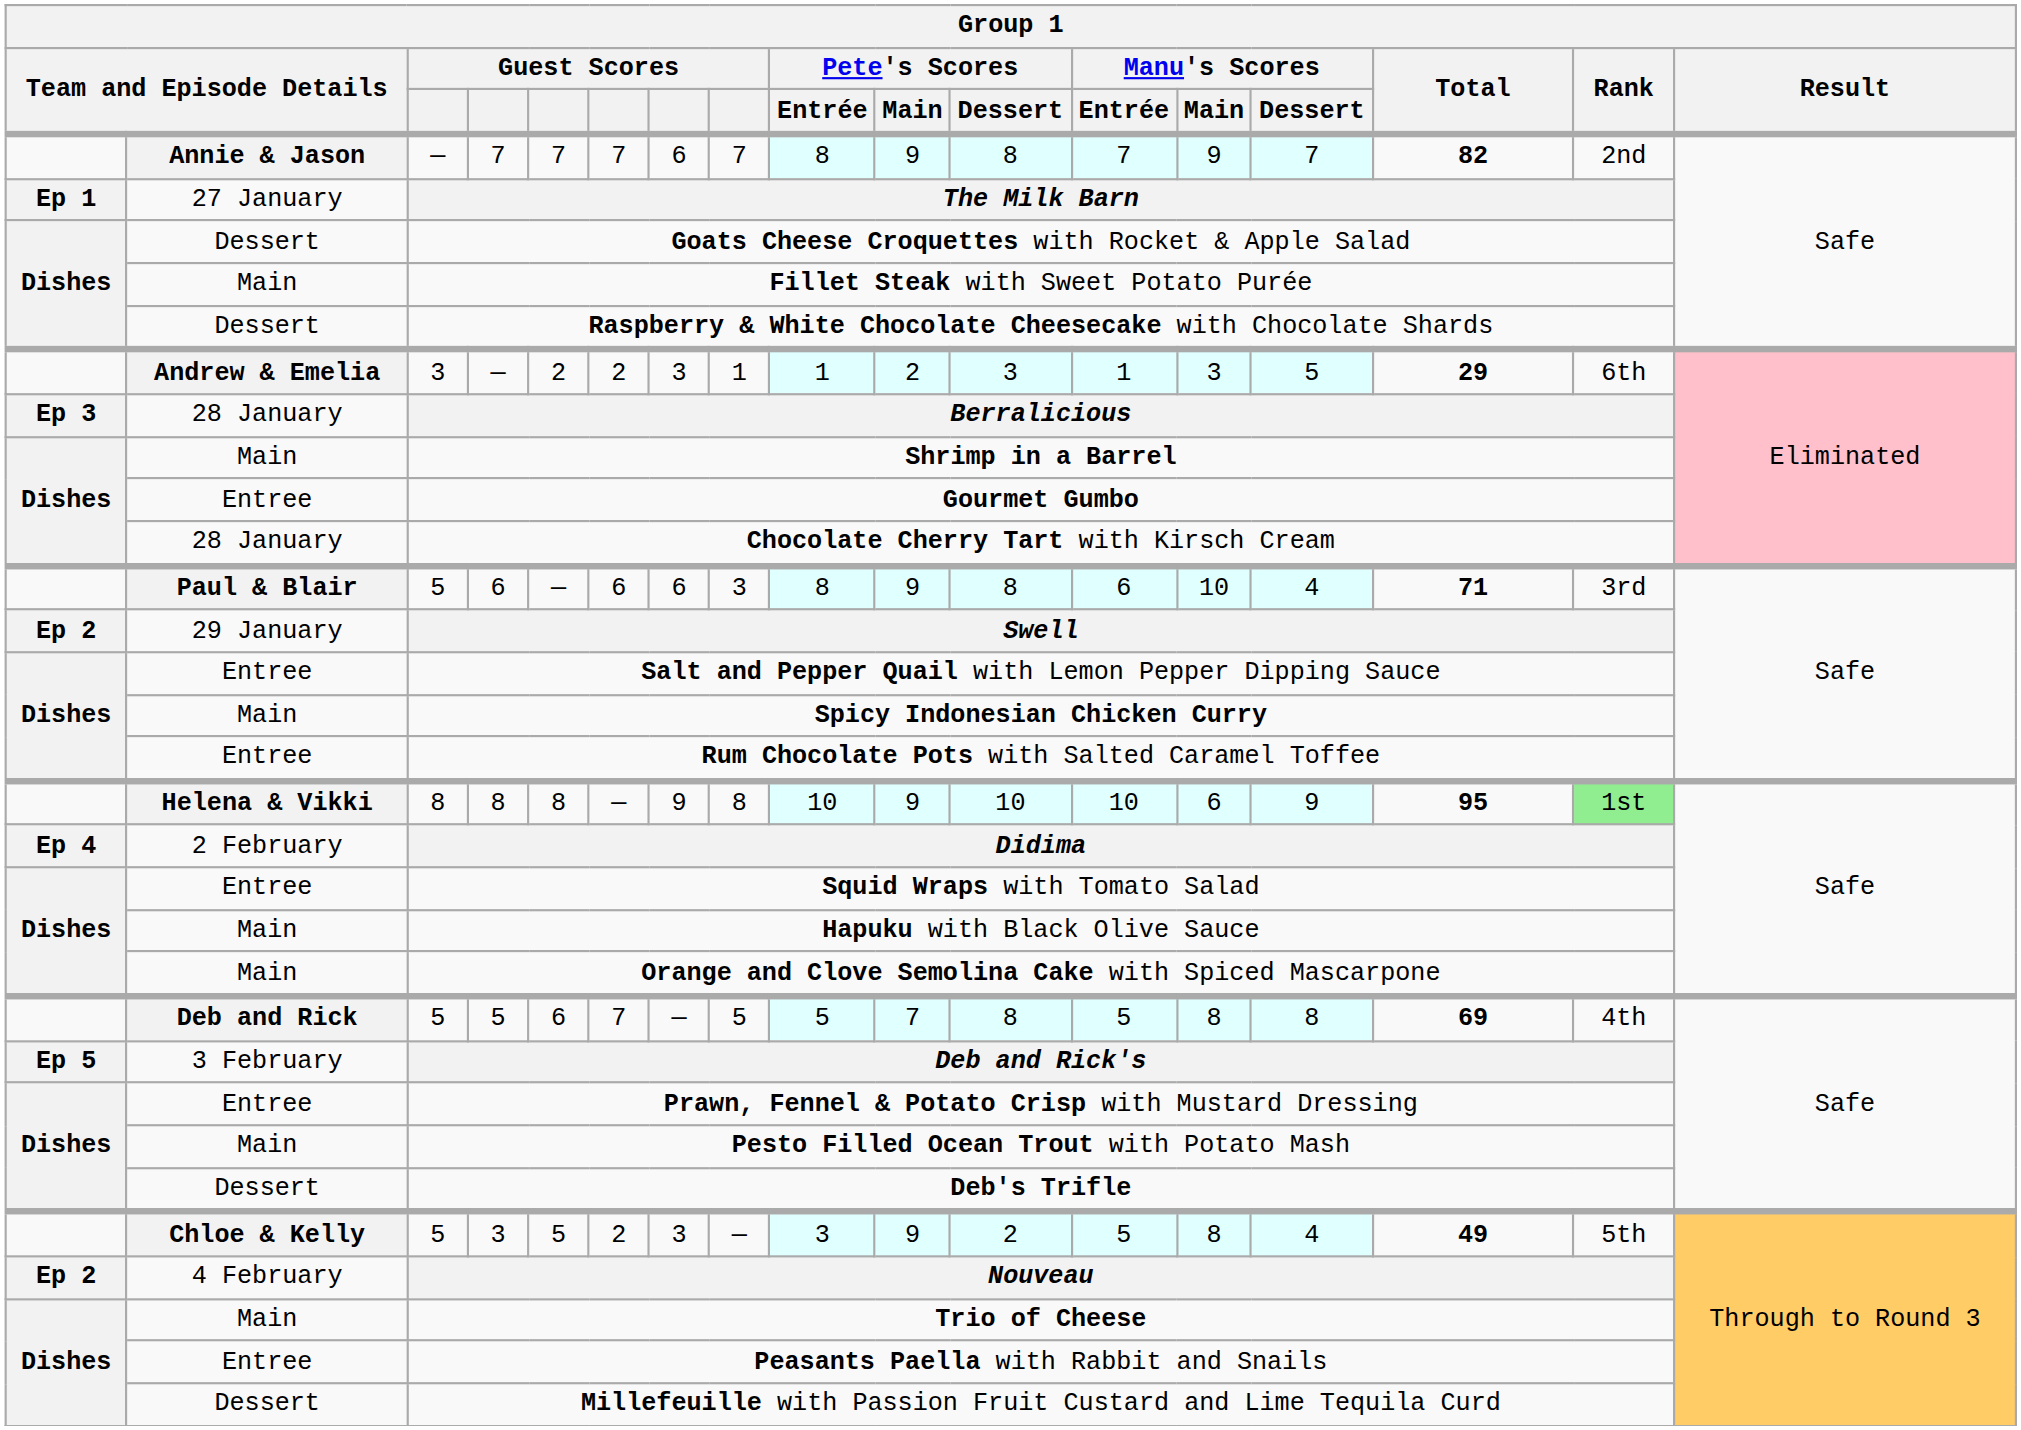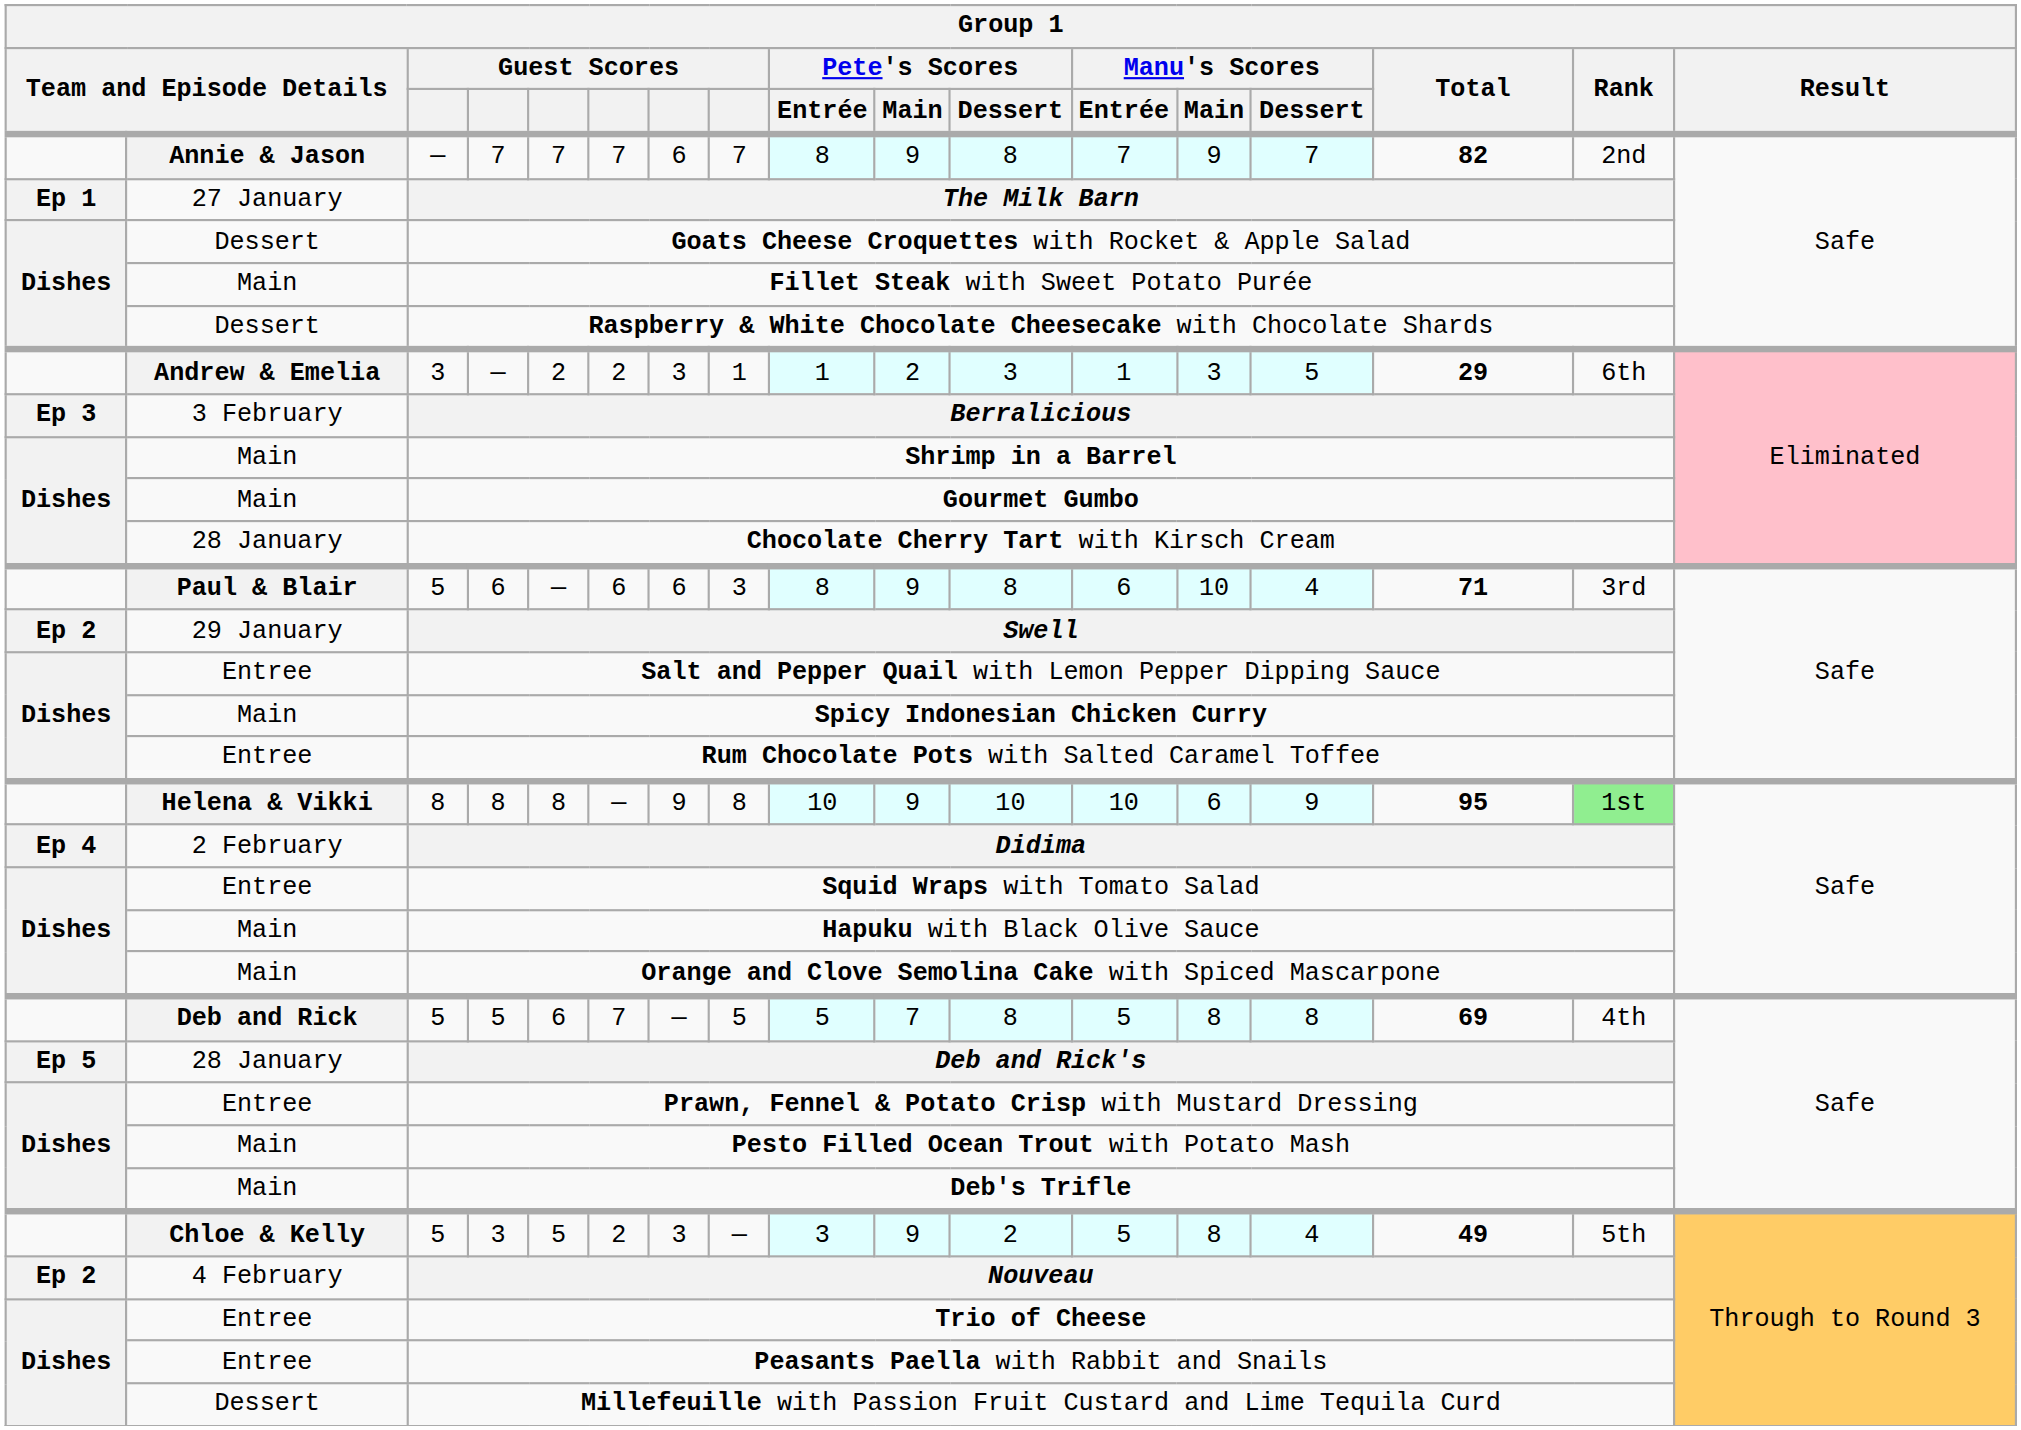 <table class="wikitable plainrowheaders" style="margin:1em auto; text-align:center; font-size:90%; width:80em;">
 <tr>
 <th colspan="20" >Group 1</th>
 </tr>
 <tr>
 <th scope="col" rowspan="2" colspan="2" style="width:20%;">Team and Episode Details</th>
 <th scope="col" colspan="6" style="width:15%;">Guest Scores</th>
 <th scope="col" colspan="3" style="width:15%;"><a href='#'>Pete</a>'s Scores</th>
 <th scope="col" colspan="3" style="width:15%;"><a href='#'>Manu</a>'s Scores</th>
 <th scope="col" rowspan="2" style="width:10%;">Total<br><small></small></th>
 <th scope="col" rowspan="2" style="width:5%;">Rank</th>
 <th scope="col" rowspan="2" style="width:20%;">Result</th>
 </tr>
 <tr>
 <th scope="col" style="width:3%;"></th>
 <th scope="col" style="width:3%;"></th>
 <th scope="col" style="width:3%;"></th>
 <th scope="col" style="width:3%;"></th>
 <th scope="col" style="width:3%;"></th>
 <th scope="col" style="width:3%;"></th>
 <th scope="col">Entrée</th>
 <th scope="col">Main</th>
 <th scope="col">Dessert</th>
 <th scope="col">Entrée</th>
 <th scope="col">Main</th>
 <th scope="col">Dessert</th>
 </tr>
 <tr style="border-top:3px solid #aaa;">
 <td></td>
 <th style="text-align:centre">Annie & Jason</th>
 <td>—</td>
 <td>7</td>
 <td>7</td>
 <td>7</td>
 <td>6</td>
 <td>7</td>
 <td style="background:#e0ffff;">8</td>
 <td style="background:#e0ffff;">9</td>
 <td style="background:#e0ffff;">8</td>
 <td style="background:#e0ffff;">7</td>
 <td style="background:#e0ffff;">9</td>
 <td style="background:#e0ffff;">7</td>
 <td><strong>82</strong></td>
 <td>2nd</td>
 <td rowspan="5">Safe</td>
 </tr>
 <tr>
 <th>Ep 1</th>
 <td>27 January</td>
 <th colspan="14"><em>The Milk Barn</em></th>
 </tr>
 <tr>
 <th rowspan="3">Dishes</th>
 <td>Dessert</td>
 <td colspan="14"><strong>Goats Cheese Croquettes</strong> with Rocket & Apple Salad</td>
 </tr>
 <tr>
 <td>Main</td>
 <td colspan="14"><strong>Fillet Steak</strong> with Sweet Potato Purée</td>
 </tr>
 <tr>
 <td>Dessert</td>
 <td colspan="14"><strong>Raspberry & White Chocolate Cheesecake</strong> with Chocolate Shards</td>
 </tr>
 <tr style="border-top:3px solid #aaa;">
 <td></td>
 <th style="text-align:centre">Andrew & Emelia</th>
 <td>3</td>
 <td>—</td>
 <td>2</td>
 <td>2</td>
 <td>3</td>
 <td>1</td>
 <td style="background:#e0ffff;">1</td>
 <td style="background:#e0ffff;">2</td>
 <td style="background:#e0ffff;">3</td>
 <td style="background:#e0ffff;">1</td>
 <td style="background:#e0ffff;">3</td>
 <td style="background:#e0ffff;">5</td>
 <td><strong>29</strong></td>
 <td>6th</td>
 <td rowspan="5" style="background:pink">Eliminated</td>
 </tr>
 <tr>
 <th>Ep 3</th>
-<td>28 January</td>
+<td>3 February</td>
 <th colspan="14"><em>Berralicious</em></th>
 </tr>
 <tr>
 <th rowspan="3">Dishes</th>
 <td>Main</td>
 <td colspan="14"><strong>Shrimp in a Barrel</strong></td>
 </tr>
 <tr>
-<td>Entree</td>
+<td>Main</td>
 <td colspan="14"><strong>Gourmet Gumbo</strong></td>
 </tr>
 <tr>
 <td>28 January</td>
 <td colspan="14"><strong>Chocolate Cherry Tart</strong> with Kirsch Cream</td>
 </tr>
 <tr style="border-top:3px solid #aaa;">
 <td></td>
 <th style="text-align:centre">Paul & Blair</th>
 <td>5</td>
 <td>6</td>
 <td>—</td>
 <td>6</td>
 <td>6</td>
 <td>3</td>
 <td style="background:#e0ffff;">8</td>
 <td style="background:#e0ffff;">9</td>
 <td style="background:#e0ffff;">8</td>
 <td style="background:#e0ffff;">6</td>
 <td style="background:#e0ffff;">10</td>
 <td style="background:#e0ffff;">4</td>
 <td><strong>71</strong></td>
 <td>3rd</td>
 <td rowspan="5">Safe</td>
 </tr>
 <tr>
 <th>Ep 2</th>
 <td>29 January</td>
 <th colspan="14"><em>Swell</em></th>
 </tr>
 <tr>
 <th rowspan="3">Dishes</th>
 <td>Entree</td>
 <td colspan="14"><strong>Salt and Pepper Quail</strong> with Lemon Pepper Dipping Sauce</td>
 </tr>
 <tr>
 <td>Main</td>
 <td colspan="14"><strong>Spicy Indonesian Chicken Curry</strong></td>
 </tr>
 <tr>
 <td>Entree</td>
 <td colspan="14"><strong>Rum Chocolate Pots</strong> with Salted Caramel Toffee</td>
 </tr>
 <tr style="border-top:3px solid #aaa;">
 <td></td>
 <th style="text-align:centre">Helena & Vikki</th>
 <td>8</td>
 <td>8</td>
 <td>8</td>
 <td>—</td>
 <td>9</td>
 <td>8</td>
 <td style="background:#e0ffff;">10</td>
 <td style="background:#e0ffff;">9</td>
 <td style="background:#e0ffff;">10</td>
 <td style="background:#e0ffff;">10</td>
 <td style="background:#e0ffff;">6</td>
 <td style="background:#e0ffff;">9</td>
 <td><strong>95</strong></td>
 <td style="background:lightgreen">1st</td>
 <td rowspan="5">Safe</td>
 </tr>
 <tr>
 <th>Ep 4</th>
 <td>2 February</td>
 <th colspan="14"><em>Didima</em></th>
 </tr>
 <tr>
 <th rowspan="3">Dishes</th>
 <td>Entree</td>
 <td colspan="14"><strong>Squid Wraps</strong> with Tomato Salad</td>
 </tr>
 <tr>
 <td>Main</td>
 <td colspan="14"><strong>Hapuku</strong> with Black Olive Sauce</td>
 </tr>
 <tr>
 <td>Main</td>
 <td colspan="14"><strong>Orange and Clove Semolina Cake</strong> with Spiced Mascarpone</td>
 </tr>
 <tr style="border-top:3px solid #aaa;">
 <td></td>
 <th style="text-align:centre">Deb and Rick</th>
 <td>5</td>
 <td>5</td>
 <td>6</td>
 <td>7</td>
 <td>—</td>
 <td>5</td>
 <td style="background:#e0ffff;">5</td>
 <td style="background:#e0ffff;">7</td>
 <td style="background:#e0ffff;">8</td>
 <td style="background:#e0ffff;">5</td>
 <td style="background:#e0ffff;">8</td>
 <td style="background:#e0ffff;">8</td>
 <td><strong>69</strong></td>
 <td>4th</td>
 <td rowspan="5">Safe</td>
 </tr>
 <tr>
 <th>Ep 5</th>
-<td>3 February</td>
+<td>28 January</td>
 <th colspan="14"><em>Deb and Rick's</em></th>
 </tr>
 <tr>
 <th rowspan="3">Dishes</th>
 <td>Entree</td>
 <td colspan="14"><strong>Prawn, Fennel & Potato Crisp</strong> with Mustard Dressing</td>
 </tr>
 <tr>
 <td>Main</td>
 <td colspan="14"><strong>Pesto Filled Ocean Trout</strong> with Potato Mash</td>
 </tr>
 <tr>
-<td>Dessert</td>
+<td>Main</td>
 <td colspan="14"><strong>Deb's Trifle</strong></td>
 </tr>
 <tr style="border-top:3px solid #aaa;">
 <td></td>
 <th style="text-align:centre">Chloe & Kelly</th>
 <td>5</td>
 <td>3</td>
 <td>5</td>
 <td>2</td>
 <td>3</td>
 <td>—</td>
 <td style="background:#e0ffff;">3</td>
 <td style="background:#e0ffff;">9</td>
 <td style="background:#e0ffff;">2</td>
 <td style="background:#e0ffff;">5</td>
 <td style="background:#e0ffff;">8</td>
 <td style="background:#e0ffff;">4</td>
 <td><strong>49</strong></td>
 <td>5th</td>
 <td rowspan="5" style="background:#fc6;">Through to Round 3</td>
 </tr>
 <tr>
 <th>Ep 2</th>
 <td>4 February</td>
 <th colspan="14"><em>Nouveau</em></th>
 </tr>
 <tr>
 <th rowspan="3">Dishes</th>
-<td>Main</td>
+<td>Entree</td>
 <td colspan="14"><strong>Trio of Cheese</strong></td>
 </tr>
 <tr>
 <td>Entree</td>
 <td colspan="14"><strong>Peasants Paella</strong> with Rabbit and Snails</td>
 </tr>
 <tr>
 <td>Dessert</td>
 <td colspan="14"><strong>Millefeuille</strong> with Passion Fruit Custard and Lime Tequila Curd</td>
 </tr>
 <tr>
 </tr>
 </table>
